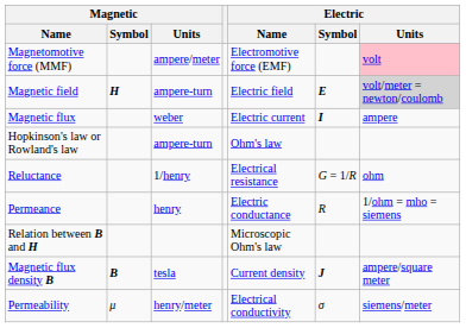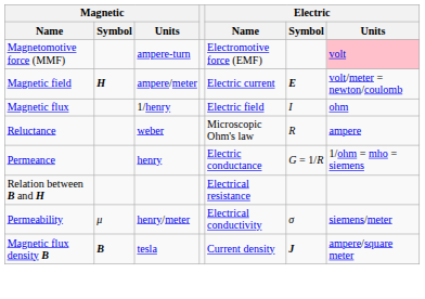 <table class="wikitable">
 <tr>
 <th colspan=3>Magnetic</th>
 <th rowspan=2></th>
 <th colspan=3>Electric</th>
 </tr>
 <tr>
 <th>Name</th>
 <th>Symbol</th>
 <th>Units</th>
 <th>Name</th>
 <th>Symbol</th>
 <th>Units</th>
 </tr>
 <tr>
 <td><a href='#'>Magnetomotive force</a> (MMF)</td>
 <td></td>
-<td><a href='#'>ampere</a>/<a href='#'>meter</a></td>
+<td><a href='#'>ampere-turn</a></td>
 <td></td>
 <td><a href='#'>Electromotive force</a> (EMF)</td>
 <td></td>
 <td style="background: pink;"><a href='#'>volt</a></td>
 </tr>
 <tr>
 <td><a href='#'>Magnetic field</a></td>
 <td><strong><em>H</em></strong></td>
-<td><a href='#'>ampere-turn</a></td>
+<td><a href='#'>ampere</a>/<a href='#'>meter</a></td>
 <td></td>
-<td><a href='#'>Electric field</a></td>
+<td><a href='#'>Electric current</a></td>
 <td><strong><em>E</em></strong></td>
-<td style="background: lightgrey;"><a href='#'>volt</a>/<a href='#'>meter</a> = <a href='#'>newton</a>/<a href='#'>coulomb</a></td>
+<td><a href='#'>volt</a>/<a href='#'>meter</a> = <a href='#'>newton</a>/<a href='#'>coulomb</a></td>
 </tr>
 <tr>
 <td><a href='#'>Magnetic flux</a></td>
 <td></td>
-<td><a href='#'>weber</a></td>
+<td>1/<a href='#'>henry</a></td>
 <td></td>
-<td><a href='#'>Electric current</a></td>
-<td><strong><em>I</em></strong></td>
-<td><a href='#'>ampere</a></td>
-</tr>
-<tr>
-<td>Hopkinson's law or Rowland's law</td>
-<td></td>
-<td><a href='#'>ampere-turn</a></td>
-<td></td>
-<td><a href='#'>Ohm's law</a></td>
-<td></td>
-<td></td>
+<td><a href='#'>Electric field</a></td>
+<td><em>I</em></td>
+<td><a href='#'>ohm</a></td>
 </tr>
 <tr>
 <td><a href='#'>Reluctance</a></td>
 <td></td>
-<td>1/<a href='#'>henry</a></td>
+<td><a href='#'>weber</a></td>
 <td></td>
-<td><a href='#'>Electrical resistance</a></td>
-<td><em>G</em> = 1/<em>R</em></td>
-<td><a href='#'>ohm</a></td>
+<td>Microscopic Ohm's law</td>
+<td><em>R</em></td>
+<td><a href='#'>ampere</a></td>
 </tr>
 <tr>
 <td><a href='#'>Permeance</a></td>
 <td></td>
 <td><a href='#'>henry</a></td>
 <td></td>
 <td><a href='#'>Electric conductance</a></td>
-<td><em>R</em></td>
+<td><em>G</em> = 1/<em>R</em></td>
 <td>1/<a href='#'>ohm</a> = <a href='#'>mho</a> = <a href='#'>siemens</a></td>
 </tr>
 <tr>
 <td>Relation between <strong><em>B</em></strong> and <strong><em>H</em></strong></td>
 <td></td>
 <td></td>
 <td></td>
-<td>Microscopic Ohm's law</td>
+<td><a href='#'>Electrical resistance</a></td>
 <td></td>
 <td></td>
+</tr>
+<tr>
+<td><a href='#'>Permeability</a></td>
+<td><em>μ</em></td>
+<td><a href='#'>henry</a>/<a href='#'>meter</a></td>
+<td></td>
+<td><a href='#'>Electrical conductivity</a></td>
+<td><em>σ</em></td>
+<td><a href='#'>siemens</a>/<a href='#'>meter</a></td>
 </tr>
 <tr>
 <td><a href='#'>Magnetic flux density</a> <strong><em>B</em></strong></td>
 <td><strong><em>B</em></strong></td>
 <td><a href='#'>tesla</a></td>
 <td></td>
 <td><a href='#'>Current density</a></td>
 <td><strong><em>J</em></strong></td>
 <td><a href='#'>ampere</a>/<a href='#'>square meter</a></td>
 </tr>
-<tr>
-<td><a href='#'>Permeability</a></td>
-<td><em>μ</em></td>
-<td><a href='#'>henry</a>/<a href='#'>meter</a></td>
-<td></td>
-<td><a href='#'>Electrical conductivity</a></td>
-<td><em>σ</em></td>
-<td><a href='#'>siemens</a>/<a href='#'>meter</a></td>
-</tr>
 </table>
